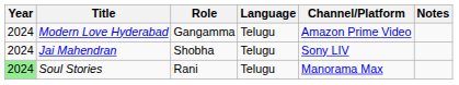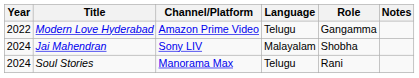 <table class="wikitable sortable">
 <tr>
 <th scope="col">Year</th>
 <th scope="col">Title</th>
+<th scope="col">Channel/Platform</th>
+<th scope="col">Language</th>
 <th scope="col">Role</th>
-<th scope="col">Language</th>
-<th scope="col">Channel/Platform</th>
 <th scope="col" class="unsortable">Notes</th>
 </tr>
 <tr>
-<td>2024</td>
+<td>2022</td>
 <td><em><a href='#'>Modern Love Hyderabad</a></em></td>
+<td><a href='#'>Amazon Prime Video</a></td>
+<td>Telugu</td>
 <td>Gangamma</td>
-<td>Telugu</td>
-<td><a href='#'>Amazon Prime Video</a></td>
 <td></td>
 </tr>
 <tr>
 <td>2024</td>
 <td><em><a href='#'>Jai Mahendran</a></em></td>
+<td><a href='#'>Sony LIV</a></td>
+<td>Malayalam</td>
 <td>Shobha</td>
-<td>Telugu</td>
-<td><a href='#'>Sony LIV</a></td>
 <td></td>
 </tr>
 <tr>
-<td style="background: lightgreen;">2024</td>
+<td>2024</td>
 <td><em>Soul Stories</em></td>
+<td><a href='#'>Manorama Max</a></td>
+<td>Telugu</td>
 <td>Rani</td>
-<td>Telugu</td>
-<td><a href='#'>Manorama Max</a></td>
 <td></td>
 </tr>
 </table>
